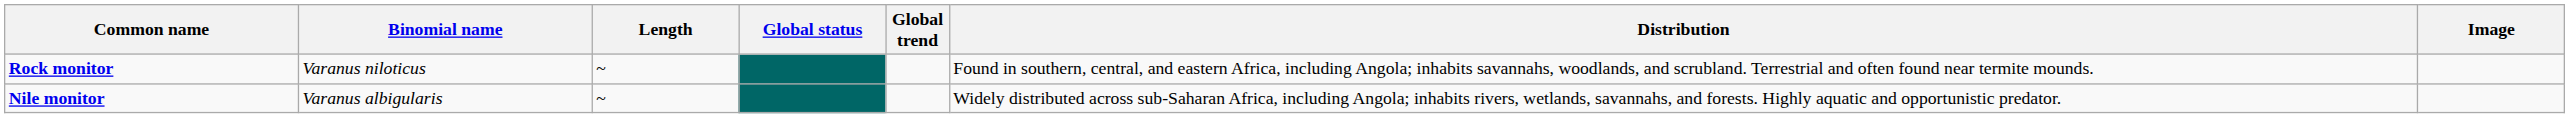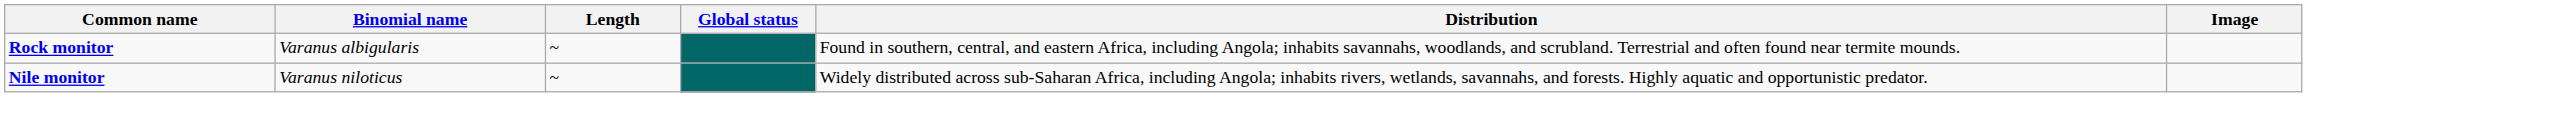 <table class="wikitable sortable" style="font-size: 85%">
 <tr>
 <th width="10%">Common name</th>
 <th width="10%"><a href='#'>Binomial name</a></th>
 <th width="5%">Length</th>
 <th width="5%"><a href='#'>Global status</a></th>
-<th width="1%">Global trend</th>
 <th width="50%" class="unsortable">Distribution</th>
 <th width="5%" class="unsortable">Image</th>
 </tr>
 <tr>
 <td><strong><a href='#'>Rock monitor</a></strong></td>
-<td><em>Varanus niloticus</em></td>
+<td><em>Varanus albigularis</em></td>
 <td>~</td>
 <td align=center style="background: #006666"></td>
-<td align=center></td>
 <td>Found in southern, central, and eastern Africa, including Angola; inhabits savannahs, woodlands, and scrubland. Terrestrial and often found near termite mounds.</td>
 <td></td>
 </tr>
 <tr>
 <td><strong><a href='#'>Nile monitor</a></strong></td>
-<td><em>Varanus albigularis</em></td>
+<td><em>Varanus niloticus</em></td>
 <td>~</td>
 <td align=center style="background: #006666"></td>
-<td align=center></td>
 <td>Widely distributed across sub-Saharan Africa, including Angola; inhabits rivers, wetlands, savannahs, and forests. Highly aquatic and opportunistic predator.</td>
 <td></td>
 </tr>
 </table>
